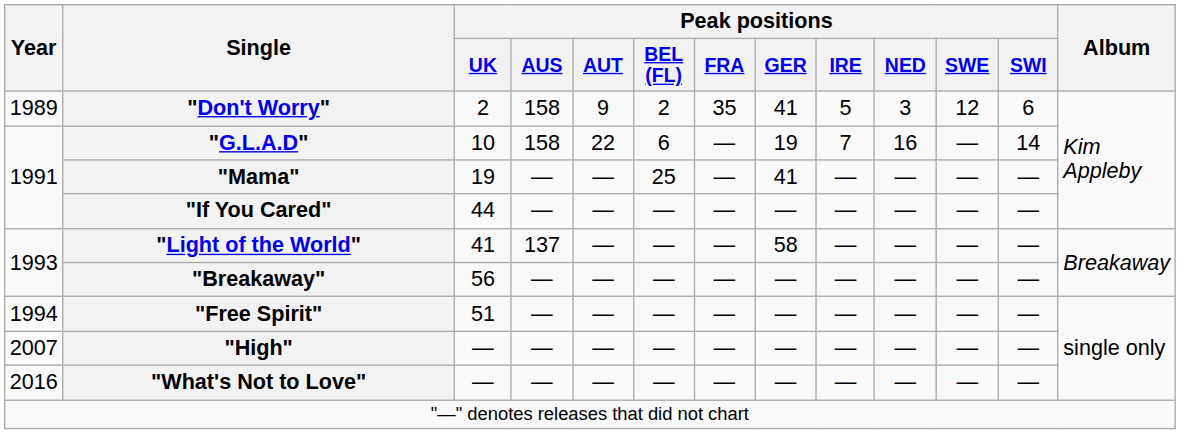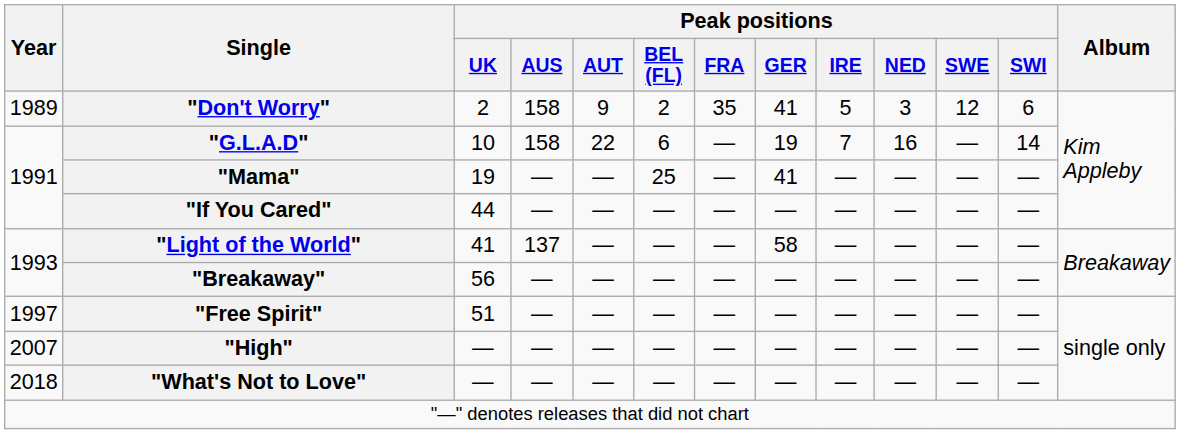 <table class="wikitable plainrowheaders" style="text-align:center;">
 <tr>
 <th rowspan="2">Year</th>
 <th rowspan="2" style="width:24em;">Single</th>
 <th colspan="10">Peak positions</th>
 <th rowspan="2">Album</th>
 </tr>
 <tr>
 <th scope="col" style="width:3em;font-size:90%;"><a href='#'>UK</a><br></th>
 <th scope="col" style="width:3em;font-size:90%;"><a href='#'>AUS</a><br></th>
 <th scope="col" style="width:3em;font-size:90%;"><a href='#'>AUT</a><br></th>
 <th scope="col" style="width:3em;font-size:90%;"><a href='#'>BEL<br>(FL)</a><br></th>
 <th scope="col" style="width:3em;font-size:90%;"><a href='#'>FRA</a><br></th>
 <th scope="col" style="width:3em;font-size:90%;"><a href='#'>GER</a><br></th>
 <th scope="col" style="width:3em;font-size:90%;"><a href='#'>IRE</a><br></th>
 <th scope="col" style="width:3em;font-size:90%;"><a href='#'>NED</a><br></th>
 <th scope="col" style="width:3em;font-size:90%;"><a href='#'>SWE</a><br></th>
 <th scope="col" style="width:3em;font-size:90%;"><a href='#'>SWI</a><br></th>
 </tr>
 <tr>
 <td rowspan="1">1989</td>
 <th scope="row">"<a href='#'>Don't Worry</a>"</th>
 <td>2</td>
 <td>158</td>
 <td>9</td>
 <td>2</td>
 <td>35</td>
 <td>41</td>
 <td>5</td>
 <td>3</td>
 <td>12</td>
 <td>6</td>
 <td align="left" rowspan="4"><em>Kim Appleby</em></td>
 </tr>
 <tr>
 <td rowspan="3">1991</td>
 <th scope="row">"<a href='#'>G.L.A.D</a>"</th>
 <td>10</td>
 <td>158</td>
 <td>22</td>
 <td>6</td>
 <td>—</td>
 <td>19</td>
 <td>7</td>
 <td>16</td>
 <td>—</td>
 <td>14</td>
 </tr>
 <tr>
 <th scope="row">"Mama"</th>
 <td>19</td>
 <td>—</td>
 <td>—</td>
 <td>25</td>
 <td>—</td>
 <td>41</td>
 <td>—</td>
 <td>—</td>
 <td>—</td>
 <td>—</td>
 </tr>
 <tr>
 <th scope="row">"If You Cared"</th>
 <td>44</td>
 <td>—</td>
 <td>—</td>
 <td>—</td>
 <td>—</td>
 <td>—</td>
 <td>—</td>
 <td>—</td>
 <td>—</td>
 <td>—</td>
 </tr>
 <tr>
 <td rowspan="2">1993</td>
 <th scope="row">"<a href='#'>Light of the World</a>"</th>
 <td>41</td>
 <td>137</td>
 <td>—</td>
 <td>—</td>
 <td>—</td>
 <td>58</td>
 <td>—</td>
 <td>—</td>
 <td>—</td>
 <td>—</td>
 <td align="left" rowspan="2"><em>Breakaway</em></td>
 </tr>
 <tr>
 <th scope="row">"Breakaway"</th>
 <td>56</td>
 <td>—</td>
 <td>—</td>
 <td>—</td>
 <td>—</td>
 <td>—</td>
 <td>—</td>
 <td>—</td>
 <td>—</td>
 <td>—</td>
 </tr>
 <tr>
-<td>1994</td>
+<td>1997</td>
 <th scope="row">"Free Spirit"</th>
 <td>51</td>
 <td>—</td>
 <td>—</td>
 <td>—</td>
 <td>—</td>
 <td>—</td>
 <td>—</td>
 <td>—</td>
 <td>—</td>
 <td>—</td>
 <td align="left" rowspan="3">single only</td>
 </tr>
 <tr>
 <td>2007</td>
 <th scope="row">"High"</th>
 <td>—</td>
 <td>—</td>
 <td>—</td>
 <td>—</td>
 <td>—</td>
 <td>—</td>
 <td>—</td>
 <td>—</td>
 <td>—</td>
 <td>—</td>
 </tr>
 <tr>
-<td>2016</td>
+<td>2018</td>
 <th scope="row">"What's Not to Love"</th>
 <td>—</td>
 <td>—</td>
 <td>—</td>
 <td>—</td>
 <td>—</td>
 <td>—</td>
 <td>—</td>
 <td>—</td>
 <td>—</td>
 <td>—</td>
 </tr>
 <tr>
 <td align="center" colspan="13" style="font-size:85%">"—" denotes releases that did not chart</td>
 </tr>
 </table>
